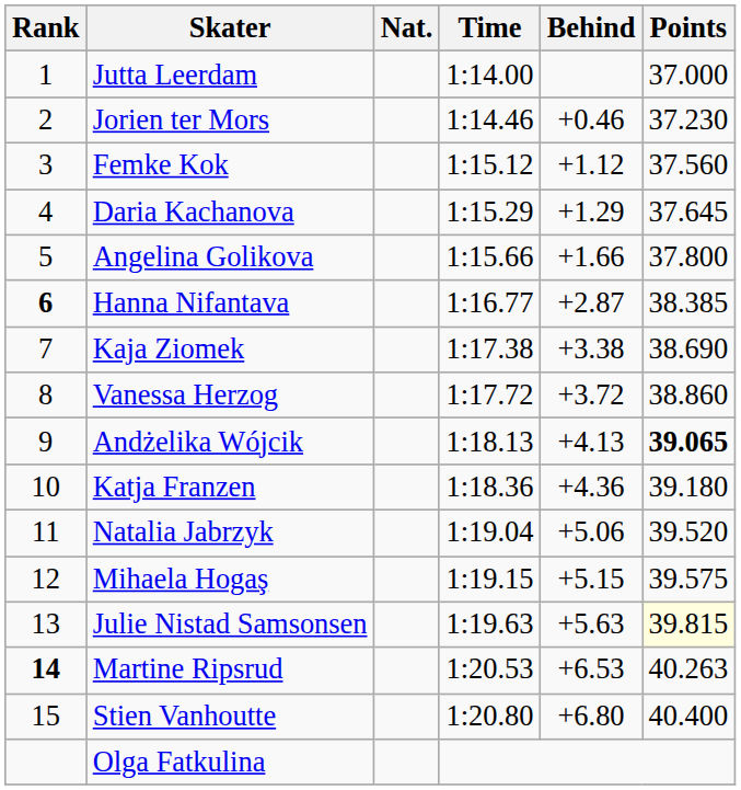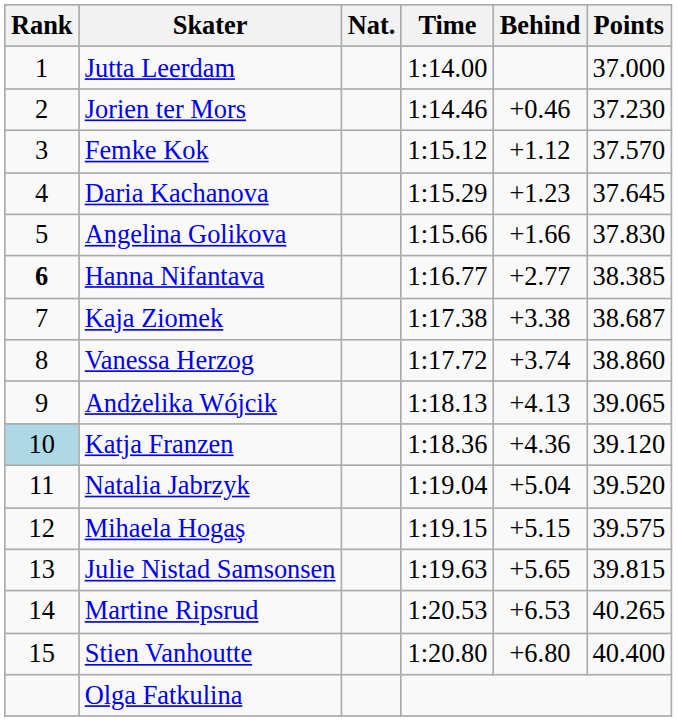 <table class="wikitable sortable" style="text-align:center">
 <tr>
 <th>Rank</th>
 <th>Skater</th>
 <th>Nat.</th>
 <th>Time</th>
 <th>Behind</th>
 <th>Points</th>
 </tr>
 <tr>
 <td>1</td>
 <td align=left><a href='#'>Jutta Leerdam</a></td>
 <td></td>
 <td>1:14.00</td>
 <td></td>
 <td>37.000</td>
 </tr>
 <tr>
 <td>2</td>
 <td align=left><a href='#'>Jorien ter Mors</a></td>
 <td></td>
 <td>1:14.46</td>
 <td>+0.46</td>
 <td>37.230</td>
 </tr>
 <tr>
 <td>3</td>
 <td align=left><a href='#'>Femke Kok</a></td>
 <td></td>
 <td>1:15.12</td>
 <td>+1.12</td>
-<td>37.560</td>
+<td>37.570</td>
 </tr>
 <tr>
 <td>4</td>
 <td align=left><a href='#'>Daria Kachanova</a></td>
 <td></td>
 <td>1:15.29</td>
-<td>+1.29</td>
+<td>+1.23</td>
 <td>37.645</td>
 </tr>
 <tr>
 <td>5</td>
 <td align=left><a href='#'>Angelina Golikova</a></td>
 <td></td>
 <td>1:15.66</td>
 <td>+1.66</td>
-<td>37.800</td>
+<td>37.830</td>
 </tr>
 <tr>
 <td><strong>6</strong></td>
 <td align=left><a href='#'>Hanna Nifantava</a></td>
 <td></td>
 <td>1:16.77</td>
-<td>+2.87</td>
+<td>+2.77</td>
 <td>38.385</td>
 </tr>
 <tr>
 <td>7</td>
 <td align=left><a href='#'>Kaja Ziomek</a></td>
 <td></td>
 <td>1:17.38</td>
 <td>+3.38</td>
-<td>38.690</td>
+<td>38.687</td>
 </tr>
 <tr>
 <td>8</td>
 <td align=left><a href='#'>Vanessa Herzog</a></td>
 <td></td>
 <td>1:17.72</td>
-<td>+3.72</td>
+<td>+3.74</td>
 <td>38.860</td>
 </tr>
 <tr>
 <td>9</td>
 <td align=left><a href='#'>Andżelika Wójcik</a></td>
 <td></td>
 <td>1:18.13</td>
 <td>+4.13</td>
-<td><strong>39.065</strong></td>
+<td>39.065</td>
 </tr>
 <tr>
-<td>10</td>
+<td style="background: lightblue;">10</td>
 <td align=left><a href='#'>Katja Franzen</a></td>
 <td></td>
 <td>1:18.36</td>
 <td>+4.36</td>
-<td>39.180</td>
+<td>39.120</td>
 </tr>
 <tr>
 <td>11</td>
 <td align=left><a href='#'>Natalia Jabrzyk</a></td>
 <td></td>
 <td>1:19.04</td>
-<td>+5.06</td>
+<td>+5.04</td>
 <td>39.520</td>
 </tr>
 <tr>
 <td>12</td>
 <td align=left><a href='#'>Mihaela Hogaş</a></td>
 <td></td>
 <td>1:19.15</td>
 <td>+5.15</td>
 <td>39.575</td>
 </tr>
 <tr>
 <td>13</td>
 <td align=left><a href='#'>Julie Nistad Samsonsen</a></td>
 <td></td>
 <td>1:19.63</td>
-<td>+5.63</td>
-<td style="background: lightyellow;">39.815</td>
+<td>+5.65</td>
+<td>39.815</td>
 </tr>
 <tr>
-<td><strong>14</strong></td>
+<td>14</td>
 <td align=left><a href='#'>Martine Ripsrud</a></td>
 <td></td>
 <td>1:20.53</td>
 <td>+6.53</td>
-<td>40.263</td>
+<td>40.265</td>
 </tr>
 <tr>
 <td>15</td>
 <td align=left><a href='#'>Stien Vanhoutte</a></td>
 <td></td>
 <td>1:20.80</td>
 <td>+6.80</td>
 <td>40.400</td>
 </tr>
 <tr>
 <td></td>
 <td align=left><a href='#'>Olga Fatkulina</a></td>
 <td></td>
 <td colspan=3></td>
 </tr>
 </table>
